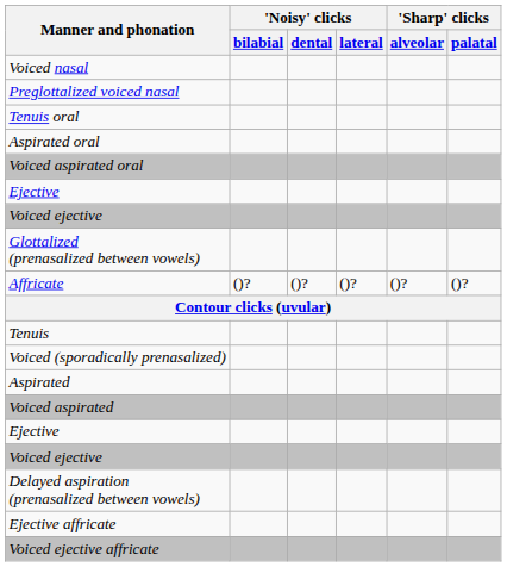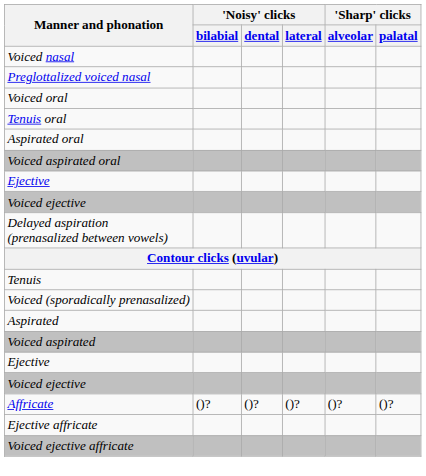 <table class="wikitable">
 <tr>
 <th rowspan="2">Manner and phonation</th>
 <th colspan="3">'Noisy' clicks</th>
 <th colspan="2">'Sharp' clicks</th>
 </tr>
 <tr>
 <th><a href='#'>bilabial</a></th>
 <th><a href='#'>dental</a></th>
 <th><a href='#'>lateral</a></th>
 <th><a href='#'>alveolar</a></th>
 <th><a href='#'>palatal</a></th>
 </tr>
 <tr>
 <td><em>Voiced <a href='#'>nasal</a></em></td>
 <td></td>
 <td></td>
 <td></td>
 <td></td>
 <td></td>
 </tr>
 <tr>
 <td><em><a href='#'>Preglottalized voiced nasal</a></em></td>
+<td></td>
+<td></td>
+<td></td>
+<td></td>
+<td></td>
+</tr>
+<tr>
+<td><em>Voiced oral</em></td>
 <td></td>
 <td></td>
 <td></td>
 <td></td>
 <td></td>
 </tr>
 <tr>
 <td><em><a href='#'>Tenuis</a> oral</em></td>
 <td></td>
 <td></td>
 <td></td>
 <td></td>
 <td></td>
 </tr>
 <tr>
 <td><em>Aspirated oral</em></td>
 <td></td>
 <td></td>
 <td></td>
 <td></td>
 <td></td>
 </tr>
 <tr bgcolor=silver>
 <td><em>Voiced aspirated oral</em></td>
 <td></td>
 <td></td>
 <td></td>
 <td></td>
 <td></td>
 </tr>
 <tr>
 <td><em><a href='#'>Ejective</a></em></td>
 <td></td>
 <td></td>
 <td></td>
 <td></td>
 <td></td>
 </tr>
 <tr bgcolor=silver>
 <td><em>Voiced ejective</em></td>
 <td></td>
 <td></td>
 <td></td>
 <td></td>
 <td></td>
 </tr>
 <tr>
-<td><em><a href='#'>Glottalized</a><br>(prenasalized between vowels)</em></td>
+<td><em>Delayed aspiration<br>(prenasalized between vowels)</em></td>
 <td></td>
 <td></td>
 <td></td>
 <td></td>
 <td></td>
-</tr>
-<tr>
-<td><em><a href='#'>Affricate</a></em></td>
-<td>()?</td>
-<td>()?</td>
-<td>()?</td>
-<td>()?</td>
-<td>()?</td>
 </tr>
 <tr>
 <th colspan=6><a href='#'>Contour clicks</a> (<a href='#'>uvular</a>)</th>
 </tr>
 <tr>
 <td><em>Tenuis</em></td>
 <td></td>
 <td></td>
 <td></td>
 <td></td>
 <td></td>
 </tr>
 <tr>
 <td><em>Voiced (sporadically prenasalized)</em></td>
 <td></td>
 <td></td>
 <td></td>
 <td></td>
 <td></td>
 </tr>
 <tr>
 <td><em>Aspirated</em></td>
 <td></td>
 <td></td>
 <td></td>
 <td></td>
 <td></td>
 </tr>
 <tr bgcolor=silver>
 <td><em>Voiced aspirated</em></td>
 <td></td>
 <td></td>
 <td></td>
 <td></td>
 <td></td>
 </tr>
 <tr>
 <td><em>Ejective</em></td>
 <td></td>
 <td></td>
 <td></td>
 <td></td>
 <td></td>
 </tr>
 <tr bgcolor=silver>
 <td><em>Voiced ejective</em></td>
 <td></td>
 <td></td>
 <td></td>
 <td></td>
 <td></td>
 </tr>
 <tr>
-<td><em>Delayed aspiration<br>(prenasalized between vowels)</em></td>
-<td></td>
-<td></td>
-<td></td>
-<td></td>
-<td></td>
+<td><em><a href='#'>Affricate</a></em></td>
+<td>()?</td>
+<td>()?</td>
+<td>()?</td>
+<td>()?</td>
+<td>()?</td>
 </tr>
 <tr>
 <td><em>Ejective affricate</em></td>
 <td></td>
 <td></td>
 <td></td>
 <td></td>
 <td></td>
 </tr>
 <tr bgcolor=silver>
 <td><em>Voiced ejective affricate</em></td>
 <td></td>
 <td></td>
 <td></td>
 <td></td>
 <td></td>
 </tr>
 </table>
